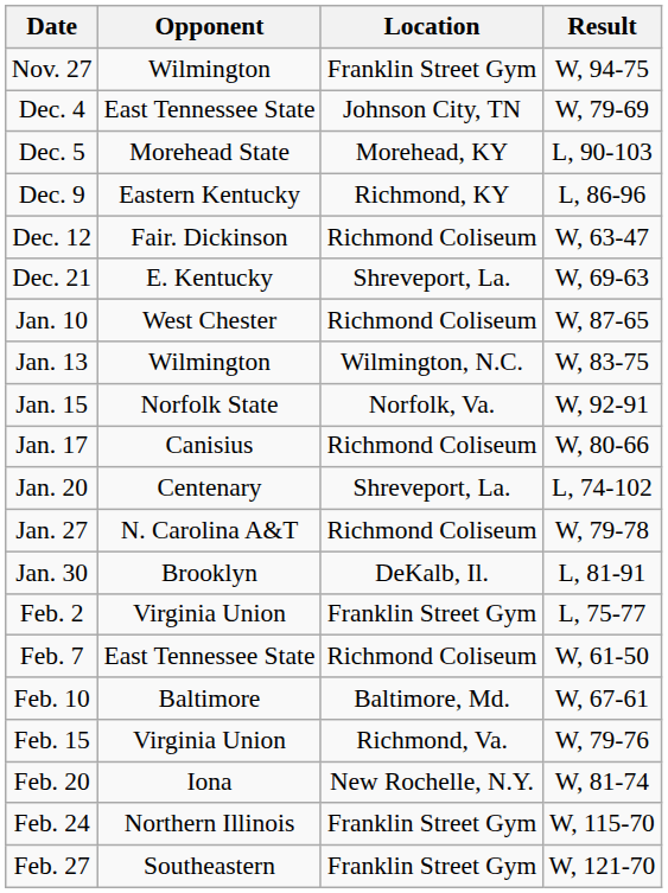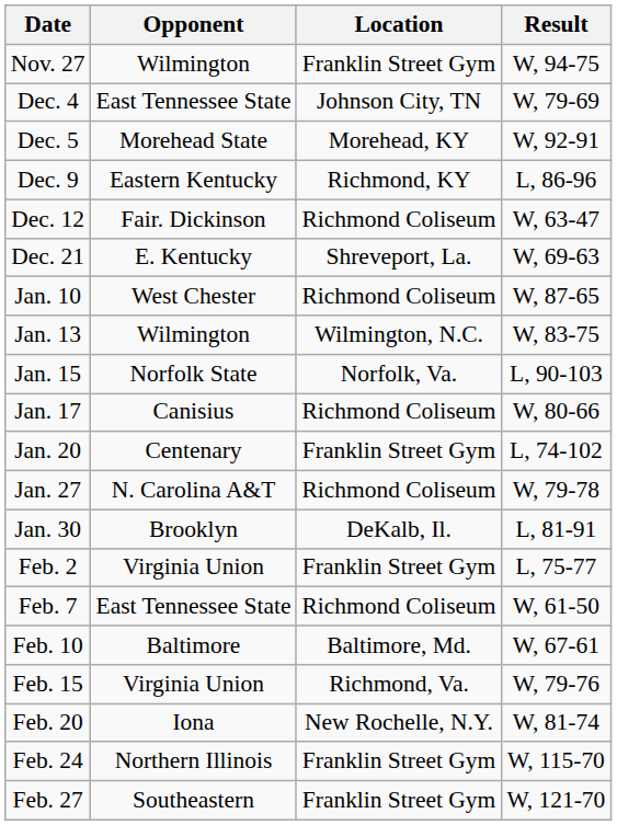 <table class="wikitable" style="text-align: center; font-size: 90%;">
 <tr>
 <th>Date</th>
 <th>Opponent</th>
 <th>Location</th>
 <th>Result</th>
 </tr>
 <tr>
 <td>Nov. 27</td>
 <td>Wilmington</td>
 <td>Franklin Street Gym</td>
 <td>W, 94-75</td>
 </tr>
 <tr>
 <td>Dec. 4</td>
 <td>East Tennessee State</td>
 <td>Johnson City, TN</td>
 <td>W, 79-69</td>
 </tr>
 <tr>
 <td>Dec. 5</td>
 <td>Morehead State</td>
 <td>Morehead, KY</td>
-<td>L, 90-103</td>
+<td>W, 92-91</td>
 </tr>
 <tr>
 <td>Dec. 9</td>
 <td>Eastern Kentucky</td>
 <td>Richmond, KY</td>
 <td>L, 86-96</td>
 </tr>
 <tr>
 <td>Dec. 12</td>
 <td>Fair. Dickinson</td>
 <td>Richmond Coliseum</td>
 <td>W, 63-47</td>
 </tr>
 <tr>
 <td>Dec. 21</td>
 <td>E. Kentucky</td>
 <td>Shreveport, La.</td>
 <td>W, 69-63</td>
 </tr>
 <tr>
 <td>Jan. 10</td>
 <td>West Chester</td>
 <td>Richmond Coliseum</td>
 <td>W, 87-65</td>
 </tr>
 <tr>
 <td>Jan. 13</td>
 <td>Wilmington</td>
 <td>Wilmington, N.C.</td>
 <td>W, 83-75</td>
 </tr>
 <tr>
 <td>Jan. 15</td>
 <td>Norfolk State</td>
 <td>Norfolk, Va.</td>
-<td>W, 92-91</td>
+<td>L, 90-103</td>
 </tr>
 <tr>
 <td>Jan. 17</td>
 <td>Canisius</td>
 <td>Richmond Coliseum</td>
 <td>W, 80-66</td>
 </tr>
 <tr>
 <td>Jan. 20</td>
 <td>Centenary</td>
-<td>Shreveport, La.</td>
+<td>Franklin Street Gym</td>
 <td>L, 74-102</td>
 </tr>
 <tr>
 <td>Jan. 27</td>
 <td>N. Carolina A&T</td>
 <td>Richmond Coliseum</td>
 <td>W, 79-78</td>
 </tr>
 <tr>
 <td>Jan. 30</td>
 <td>Brooklyn</td>
 <td>DeKalb, Il.</td>
 <td>L, 81-91</td>
 </tr>
 <tr>
 <td>Feb. 2</td>
 <td>Virginia Union</td>
 <td>Franklin Street Gym</td>
 <td>L, 75-77</td>
 </tr>
 <tr>
 <td>Feb. 7</td>
 <td>East Tennessee State</td>
 <td>Richmond Coliseum</td>
 <td>W, 61-50</td>
 </tr>
 <tr>
 <td>Feb. 10</td>
 <td>Baltimore</td>
 <td>Baltimore, Md.</td>
 <td>W, 67-61</td>
 </tr>
 <tr>
 <td>Feb. 15</td>
 <td>Virginia Union</td>
 <td>Richmond, Va.</td>
 <td>W, 79-76</td>
 </tr>
 <tr>
 <td>Feb. 20</td>
 <td>Iona</td>
 <td>New Rochelle, N.Y.</td>
 <td>W, 81-74</td>
 </tr>
 <tr>
 <td>Feb. 24</td>
 <td>Northern Illinois</td>
 <td>Franklin Street Gym</td>
 <td>W, 115-70</td>
 </tr>
 <tr>
 <td>Feb. 27</td>
 <td>Southeastern</td>
 <td>Franklin Street Gym</td>
 <td>W, 121-70</td>
 </tr>
 </table>
